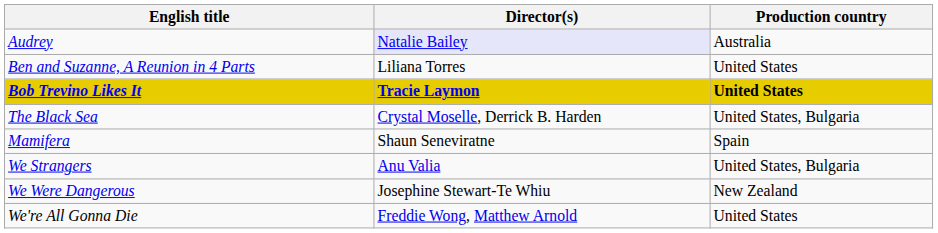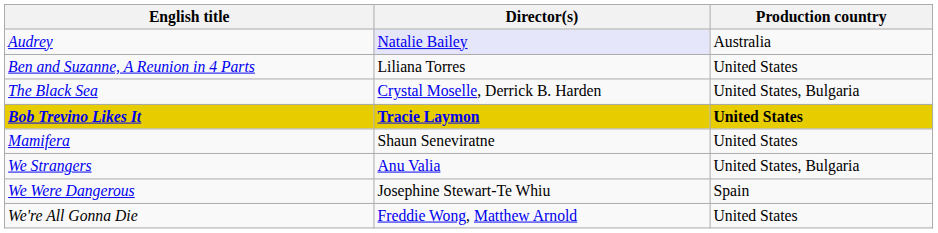 <table class="wikitable plainrowheaders" style="width:75%; margin-bottom:4px">
 <tr>
 <th scope="col">English title</th>
 <th scope="col">Director(s)</th>
 <th scope="col">Production country</th>
 </tr>
 <tr>
 <td scope="row"><em><a href='#'>Audrey</a></em></td>
 <td style="background: lavender;"><a href='#'>Natalie Bailey</a></td>
 <td>Australia</td>
 </tr>
 <tr>
 <td scope="row"><em><a href='#'>Ben and Suzanne, A Reunion in 4 Parts</a></em></td>
 <td>Liliana Torres</td>
 <td>United States</td>
 </tr>
+<tr>
+<td scope="row"><em><a href='#'>The Black Sea</a></em></td>
+<td><a href='#'>Crystal Moselle</a>, Derrick B. Harden</td>
+<td>United States, Bulgaria</td>
+</tr>
 <tr style="background:#E7CD00;">
 <td scope="row"><strong><em><a href='#'>Bob Trevino Likes It</a></em></strong></td>
 <td><strong><a href='#'>Tracie Laymon</a></strong></td>
 <td><strong>United States</strong></td>
 </tr>
 <tr>
-<td scope="row"><em><a href='#'>The Black Sea</a></em></td>
-<td><a href='#'>Crystal Moselle</a>, Derrick B. Harden</td>
-<td>United States, Bulgaria</td>
-</tr>
-<tr>
 <td scope="row"><em><a href='#'>Mamifera</a></em></td>
 <td>Shaun Seneviratne</td>
-<td>Spain</td>
+<td>United States</td>
 </tr>
 <tr>
 <td scope="row"><em><a href='#'>We Strangers</a></em></td>
 <td><a href='#'>Anu Valia</a></td>
 <td>United States, Bulgaria</td>
 </tr>
 <tr>
 <td scope="row"><em><a href='#'>We Were Dangerous</a></em></td>
 <td>Josephine Stewart-Te Whiu</td>
-<td>New Zealand</td>
+<td>Spain</td>
 </tr>
 <tr>
 <td scope="row"><em>We're All Gonna Die</em></td>
 <td><a href='#'>Freddie Wong</a>, <a href='#'>Matthew Arnold</a></td>
 <td>United States</td>
 </tr>
 </table>
